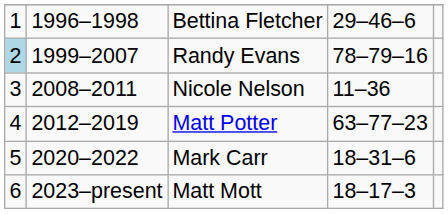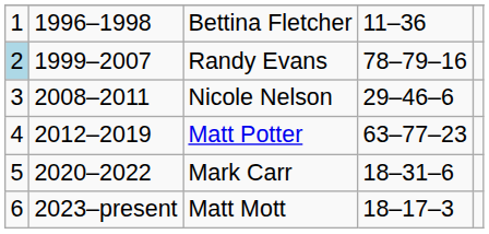 <table class="wikitable">
 <tr style="text-align:center;">
 </tr>
 <tr>
 <td>1</td>
 <td>1996–1998</td>
 <td>Bettina Fletcher</td>
-<td>29–46–6</td>
+<td>11–36</td>
 <td></td>
 </tr>
 <tr>
 <td style="background: lightblue;">2</td>
 <td>1999–2007</td>
 <td>Randy Evans</td>
 <td>78–79–16</td>
 <td></td>
 </tr>
 <tr>
 <td>3</td>
 <td>2008–2011</td>
 <td>Nicole Nelson</td>
-<td>11–36</td>
+<td>29–46–6</td>
 <td></td>
 </tr>
 <tr>
 <td>4</td>
 <td>2012–2019</td>
 <td><a href='#'>Matt Potter</a></td>
 <td>63–77–23</td>
 <td></td>
 </tr>
 <tr>
 <td>5</td>
 <td>2020–2022</td>
 <td>Mark Carr</td>
 <td>18–31–6</td>
 <td></td>
 </tr>
 <tr>
 <td>6</td>
 <td>2023–present</td>
 <td>Matt Mott</td>
 <td>18–17–3</td>
 <td></td>
 </tr>
 </table>
